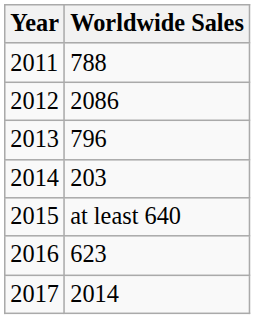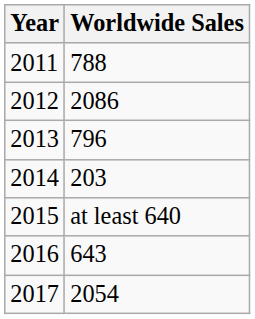 <table class="wikitable">
 <tr>
 <th>Year</th>
 <th>Worldwide Sales</th>
 </tr>
 <tr>
 <td>2011</td>
 <td>788</td>
 </tr>
 <tr>
 <td>2012</td>
 <td>2086</td>
 </tr>
 <tr>
 <td>2013</td>
 <td>796</td>
 </tr>
 <tr>
 <td>2014</td>
 <td>203 </td>
 </tr>
 <tr>
 <td>2015</td>
 <td>at least 640</td>
 </tr>
 <tr>
 <td>2016</td>
-<td>623 </td>
+<td>643 </td>
 </tr>
 <tr>
 <td>2017</td>
-<td>2014 </td>
+<td>2054 </td>
 </tr>
 </table>
